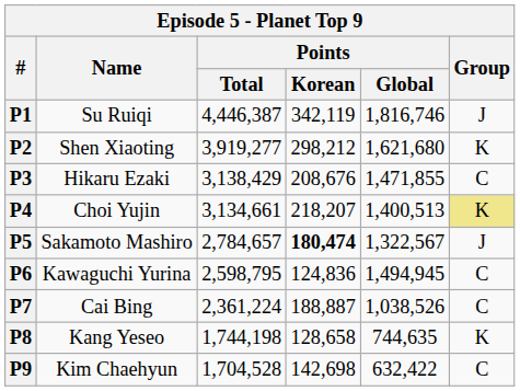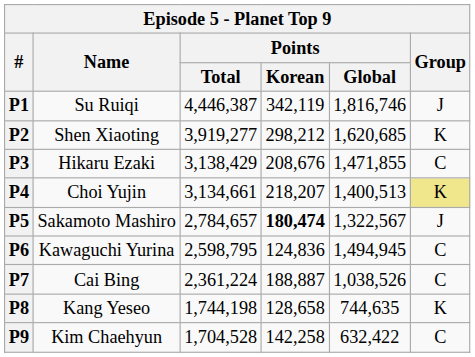 <table class="wikitable sortable" style="text-align:center">
 <tr>
 <th colspan="6">Episode 5 - Planet Top 9</th>
 </tr>
 <tr>
 <th rowspan="2">#</th>
 <th rowspan="2">Name</th>
 <th colspan="3">Points</th>
 <th rowspan="2">Group</th>
 </tr>
 <tr>
 <th>Total</th>
 <th>Korean</th>
 <th>Global</th>
 </tr>
 <tr>
 <th>P1</th>
 <td>Su Ruiqi</td>
 <td>4,446,387</td>
 <td>342,119</td>
 <td>1,816,746</td>
 <td>J</td>
 </tr>
 <tr>
 <th>P2</th>
 <td>Shen Xiaoting</td>
 <td>3,919,277</td>
 <td>298,212</td>
-<td>1,621,680</td>
+<td>1,620,685</td>
 <td>K</td>
 </tr>
 <tr>
 <th>P3</th>
 <td>Hikaru Ezaki</td>
 <td>3,138,429</td>
 <td>208,676</td>
 <td>1,471,855</td>
 <td>C</td>
 </tr>
 <tr>
 <th>P4</th>
 <td>Choi Yujin</td>
 <td>3,134,661</td>
 <td>218,207</td>
 <td>1,400,513</td>
 <td style="background: khaki;">K</td>
 </tr>
 <tr>
 <th>P5</th>
 <td>Sakamoto Mashiro</td>
 <td>2,784,657</td>
 <td><strong>180,474</strong></td>
 <td>1,322,567</td>
 <td>J</td>
 </tr>
 <tr>
 <th>P6</th>
 <td>Kawaguchi Yurina</td>
 <td>2,598,795</td>
 <td>124,836</td>
 <td>1,494,945</td>
 <td>C</td>
 </tr>
 <tr>
 <th>P7</th>
 <td>Cai Bing</td>
 <td>2,361,224</td>
 <td>188,887</td>
 <td>1,038,526</td>
 <td>C</td>
 </tr>
 <tr>
 <th>P8</th>
 <td>Kang Yeseo</td>
 <td>1,744,198</td>
 <td>128,658</td>
 <td>744,635</td>
 <td>K</td>
 </tr>
 <tr>
 <th>P9</th>
 <td>Kim Chaehyun</td>
 <td>1,704,528</td>
-<td>142,698</td>
+<td>142,258</td>
 <td>632,422</td>
 <td>C</td>
 </tr>
 </table>
